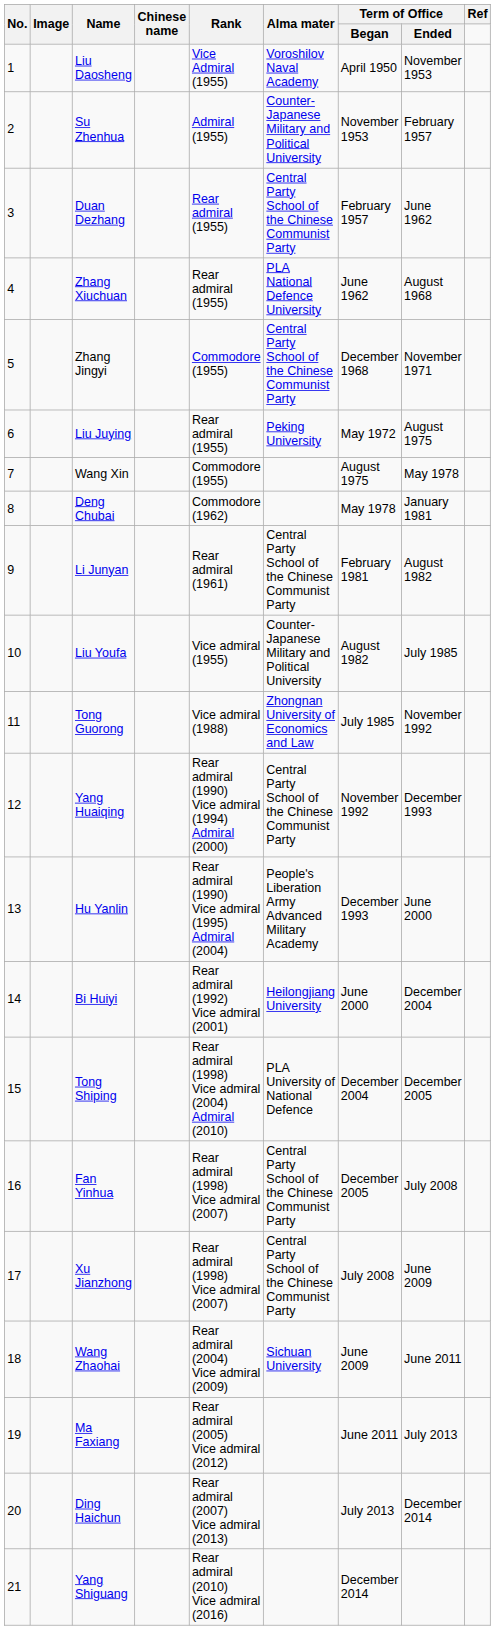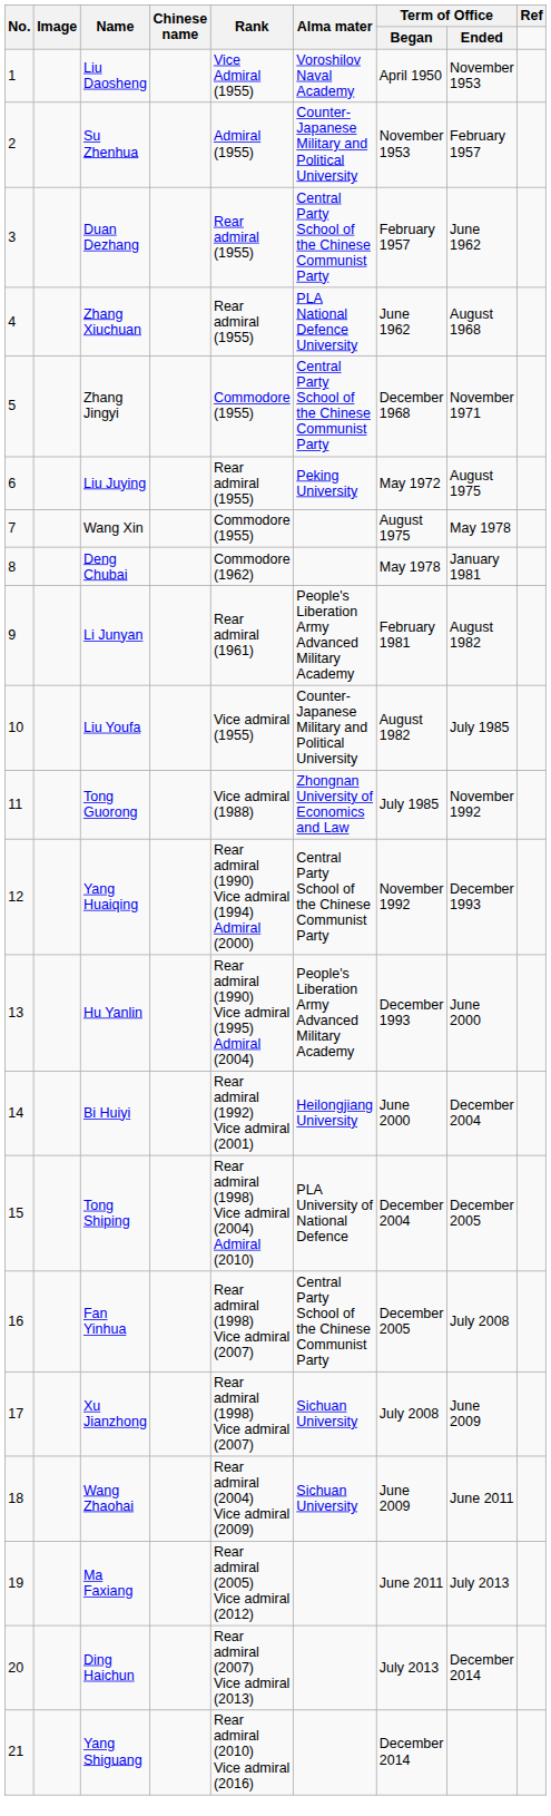 <table class="wikitable">
 <tr>
 <th rowspan="2">No.</th>
 <th rowspan="2">Image</th>
 <th rowspan="2">Name</th>
 <th rowspan="2">Chinese name</th>
 <th rowspan="2">Rank</th>
 <th rowspan="2">Alma mater</th>
 <th colspan="2">Term of Office</th>
 <th colspan="2">Ref</th>
 </tr>
 <tr>
 <th>Began</th>
 <th>Ended</th>
 </tr>
 <tr>
 <td>1</td>
 <td></td>
 <td><a href='#'>Liu Daosheng</a></td>
 <td></td>
 <td><a href='#'>Vice Admiral</a> (1955)</td>
 <td><a href='#'>Voroshilov Naval Academy</a></td>
 <td>April 1950</td>
 <td>November 1953</td>
 <td></td>
 </tr>
 <tr>
 <td>2</td>
 <td></td>
 <td><a href='#'>Su Zhenhua</a></td>
 <td></td>
 <td><a href='#'>Admiral</a> (1955)</td>
 <td><a href='#'>Counter-Japanese Military and Political University</a></td>
 <td>November 1953</td>
 <td>February 1957</td>
 <td></td>
 </tr>
 <tr>
 <td>3</td>
 <td></td>
 <td><a href='#'>Duan Dezhang</a></td>
 <td></td>
 <td><a href='#'>Rear admiral</a> (1955)</td>
 <td><a href='#'>Central Party School of the Chinese Communist Party</a></td>
 <td>February 1957</td>
 <td>June 1962</td>
 <td></td>
 </tr>
 <tr>
 <td>4</td>
 <td></td>
 <td><a href='#'>Zhang Xiuchuan</a></td>
 <td></td>
 <td>Rear admiral (1955)</td>
 <td><a href='#'>PLA National Defence University</a></td>
 <td>June 1962</td>
 <td>August 1968</td>
 <td></td>
 </tr>
 <tr>
 <td>5</td>
 <td></td>
 <td>Zhang Jingyi</td>
 <td></td>
 <td><a href='#'>Commodore</a> (1955)</td>
 <td><a href='#'>Central Party School of the Chinese Communist Party</a></td>
 <td>December 1968</td>
 <td>November 1971</td>
 <td></td>
 </tr>
 <tr>
 <td>6</td>
 <td></td>
 <td><a href='#'>Liu Juying</a></td>
 <td></td>
 <td>Rear admiral (1955)</td>
 <td><a href='#'>Peking University</a></td>
 <td>May 1972</td>
 <td>August 1975</td>
 <td></td>
 </tr>
 <tr>
 <td>7</td>
 <td></td>
 <td>Wang Xin</td>
 <td></td>
 <td>Commodore (1955)</td>
 <td></td>
 <td>August 1975</td>
 <td>May 1978</td>
 <td></td>
 </tr>
 <tr>
 <td>8</td>
 <td></td>
 <td><a href='#'>Deng Chubai</a></td>
 <td></td>
 <td>Commodore (1962)</td>
 <td></td>
 <td>May 1978</td>
 <td>January 1981</td>
 <td></td>
 </tr>
 <tr>
 <td>9</td>
 <td></td>
 <td><a href='#'>Li Junyan</a></td>
 <td></td>
 <td>Rear admiral (1961)</td>
-<td>Central Party School of the Chinese Communist Party</td>
+<td>People's Liberation Army Advanced Military Academy</td>
 <td>February 1981</td>
 <td>August 1982</td>
 <td></td>
 </tr>
 <tr>
 <td>10</td>
 <td></td>
 <td><a href='#'>Liu Youfa</a></td>
 <td></td>
 <td>Vice admiral (1955)</td>
 <td>Counter-Japanese Military and Political University</td>
 <td>August 1982</td>
 <td>July 1985</td>
 <td></td>
 </tr>
 <tr>
 <td>11</td>
 <td></td>
 <td><a href='#'>Tong Guorong</a></td>
 <td></td>
 <td>Vice admiral (1988)</td>
 <td><a href='#'>Zhongnan University of Economics and Law</a></td>
 <td>July 1985</td>
 <td>November 1992</td>
 <td></td>
 </tr>
 <tr>
 <td>12</td>
 <td></td>
 <td><a href='#'>Yang Huaiqing</a></td>
 <td></td>
 <td>Rear admiral (1990)<br>Vice admiral (1994)<br><a href='#'>Admiral</a> (2000)</td>
 <td>Central Party School of the Chinese Communist Party</td>
 <td>November 1992</td>
 <td>December 1993</td>
 <td></td>
 </tr>
 <tr>
 <td>13</td>
 <td></td>
 <td><a href='#'>Hu Yanlin</a></td>
 <td></td>
 <td>Rear admiral (1990)<br>Vice admiral (1995)<br><a href='#'>Admiral</a> (2004)</td>
 <td>People's Liberation Army Advanced Military Academy</td>
 <td>December 1993</td>
 <td>June 2000</td>
 <td></td>
 </tr>
 <tr>
 <td>14</td>
 <td></td>
 <td><a href='#'>Bi Huiyi</a></td>
 <td></td>
 <td>Rear admiral (1992)<br>Vice admiral (2001)</td>
 <td><a href='#'>Heilongjiang University</a></td>
 <td>June 2000</td>
 <td>December 2004</td>
 <td></td>
 </tr>
 <tr>
 <td>15</td>
 <td></td>
 <td><a href='#'>Tong Shiping</a></td>
 <td></td>
 <td>Rear admiral (1998)<br>Vice admiral (2004)<br><a href='#'>Admiral</a> (2010)</td>
 <td>PLA University of National Defence</td>
 <td>December 2004</td>
 <td>December 2005</td>
 <td></td>
 </tr>
 <tr>
 <td>16</td>
 <td></td>
 <td><a href='#'>Fan Yinhua</a></td>
 <td></td>
 <td>Rear admiral (1998)<br>Vice admiral (2007)</td>
 <td>Central Party School of the Chinese Communist Party</td>
 <td>December 2005</td>
 <td>July 2008</td>
 <td></td>
 </tr>
 <tr>
 <td>17</td>
 <td></td>
 <td><a href='#'>Xu Jianzhong</a></td>
 <td></td>
 <td>Rear admiral (1998)<br>Vice admiral (2007)</td>
-<td>Central Party School of the Chinese Communist Party</td>
+<td><a href='#'>Sichuan University</a></td>
 <td>July 2008</td>
 <td>June 2009</td>
 <td></td>
 </tr>
 <tr>
 <td>18</td>
 <td></td>
 <td><a href='#'>Wang Zhaohai</a></td>
 <td></td>
 <td>Rear admiral (2004)<br>Vice admiral (2009)</td>
 <td><a href='#'>Sichuan University</a></td>
 <td>June 2009</td>
 <td>June 2011</td>
 <td></td>
 </tr>
 <tr>
 <td>19</td>
 <td></td>
 <td><a href='#'>Ma Faxiang</a></td>
 <td></td>
 <td>Rear admiral (2005)<br>Vice admiral (2012)</td>
 <td></td>
 <td>June 2011</td>
 <td>July 2013</td>
 <td></td>
 </tr>
 <tr>
 <td>20</td>
 <td></td>
 <td><a href='#'>Ding Haichun</a></td>
 <td></td>
 <td>Rear admiral (2007)<br>Vice admiral (2013)</td>
 <td></td>
 <td>July 2013</td>
 <td>December 2014</td>
 <td></td>
 </tr>
 <tr>
 <td>21</td>
 <td></td>
 <td><a href='#'>Yang Shiguang</a></td>
 <td></td>
 <td>Rear admiral (2010)<br>Vice admiral (2016)  </td>
 <td></td>
 <td>December 2014</td>
 <td></td>
 <td></td>
 </tr>
 </table>
